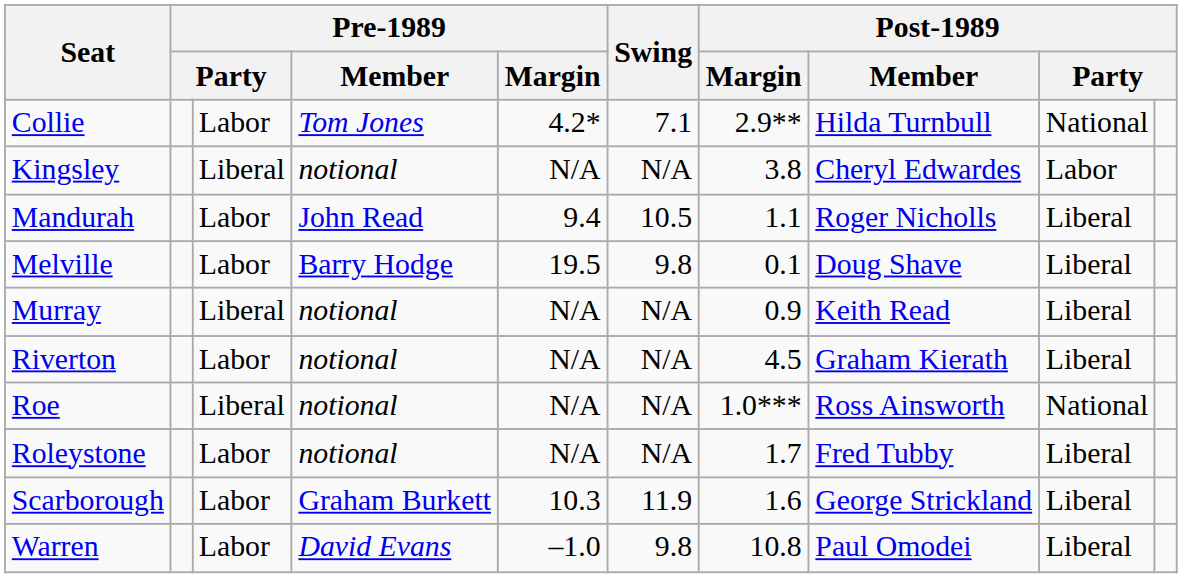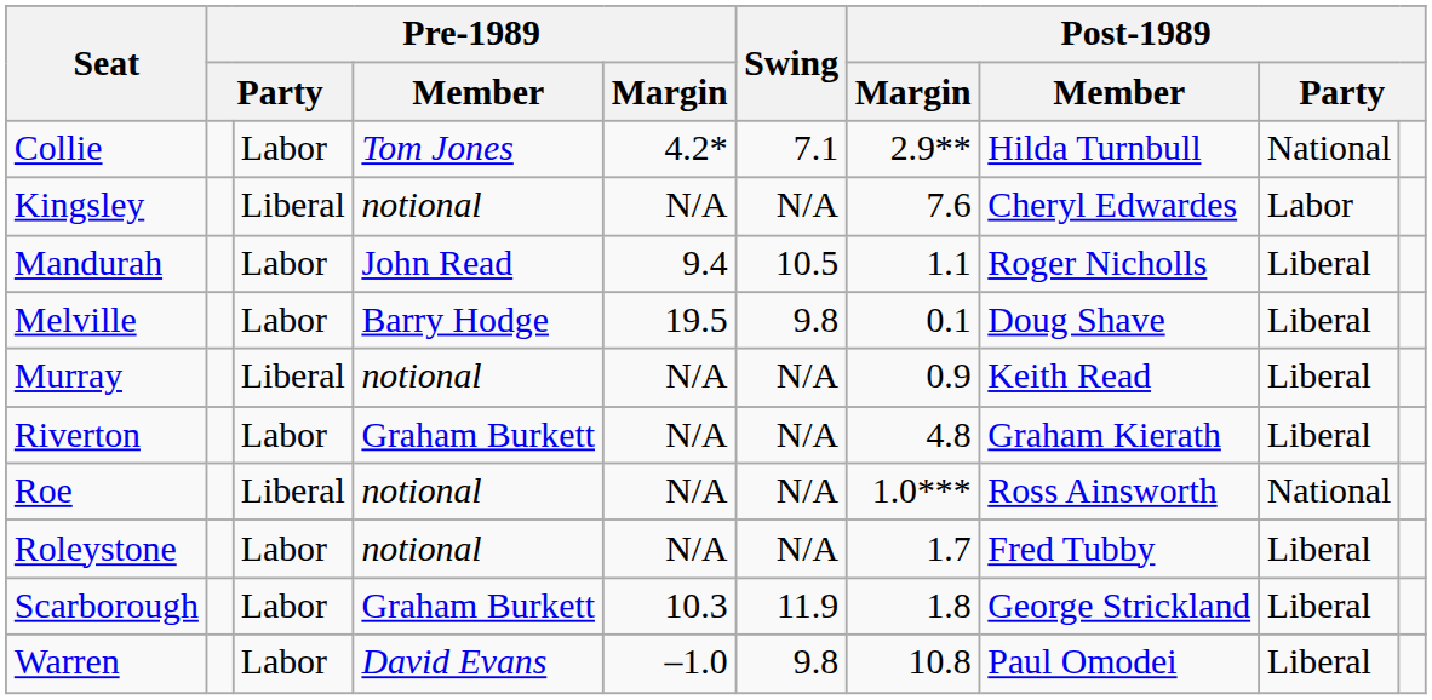 <table class="wikitable">
 <tr>
 <th rowspan="2">Seat</th>
 <th colspan="4">Pre-1989</th>
 <th rowspan="2">Swing</th>
 <th colspan="4">Post-1989</th>
 </tr>
 <tr>
 <th colspan="2">Party</th>
 <th>Member</th>
 <th>Margin</th>
 <th>Margin</th>
 <th>Member</th>
 <th colspan="2">Party</th>
 </tr>
 <tr>
 <td><a href='#'>Collie</a></td>
 <td> </td>
 <td>Labor</td>
 <td><em><a href='#'>Tom Jones</a></em></td>
 <td style="text-align:right;">4.2*</td>
 <td style="text-align:right;">7.1</td>
 <td style="text-align:right;">2.9**</td>
 <td><a href='#'>Hilda Turnbull</a></td>
 <td>National</td>
 <td> </td>
 </tr>
 <tr>
 <td><a href='#'>Kingsley</a></td>
 <td> </td>
 <td>Liberal</td>
 <td><em>notional</em></td>
 <td style="text-align:right;">N/A</td>
 <td style="text-align:right;">N/A</td>
-<td style="text-align:right;">3.8</td>
+<td style="text-align:right;">7.6</td>
 <td><a href='#'>Cheryl Edwardes</a></td>
 <td>Labor</td>
 <td> </td>
 </tr>
 <tr>
 <td><a href='#'>Mandurah</a></td>
 <td> </td>
 <td>Labor</td>
 <td><a href='#'>John Read</a></td>
 <td style="text-align:right;">9.4</td>
 <td style="text-align:right;">10.5</td>
 <td style="text-align:right;">1.1</td>
 <td><a href='#'>Roger Nicholls</a></td>
 <td>Liberal</td>
 <td> </td>
 </tr>
 <tr>
 <td><a href='#'>Melville</a></td>
 <td> </td>
 <td>Labor</td>
 <td><a href='#'>Barry Hodge</a></td>
 <td style="text-align:right;">19.5</td>
 <td style="text-align:right;">9.8</td>
 <td style="text-align:right;">0.1</td>
 <td><a href='#'>Doug Shave</a></td>
 <td>Liberal</td>
 <td> </td>
 </tr>
 <tr>
 <td><a href='#'>Murray</a></td>
 <td> </td>
 <td>Liberal</td>
 <td><em>notional</em></td>
 <td style="text-align:right;">N/A</td>
 <td style="text-align:right;">N/A</td>
 <td style="text-align:right;">0.9</td>
 <td><a href='#'>Keith Read</a></td>
 <td>Liberal</td>
 <td> </td>
 </tr>
 <tr>
 <td><a href='#'>Riverton</a></td>
 <td> </td>
 <td>Labor</td>
-<td><em>notional</em></td>
+<td><a href='#'>Graham Burkett</a></td>
 <td style="text-align:right;">N/A</td>
 <td style="text-align:right;">N/A</td>
-<td style="text-align:right;">4.5</td>
+<td style="text-align:right;">4.8</td>
 <td><a href='#'>Graham Kierath</a></td>
 <td>Liberal</td>
 <td> </td>
 </tr>
 <tr>
 <td><a href='#'>Roe</a></td>
 <td> </td>
 <td>Liberal</td>
 <td><em>notional</em></td>
 <td style="text-align:right;">N/A</td>
 <td style="text-align:right;">N/A</td>
 <td style="text-align:right;">1.0***</td>
 <td><a href='#'>Ross Ainsworth</a></td>
 <td>National</td>
 <td> </td>
 </tr>
 <tr>
 <td><a href='#'>Roleystone</a></td>
 <td> </td>
 <td>Labor</td>
 <td><em>notional</em></td>
 <td style="text-align:right;">N/A</td>
 <td style="text-align:right;">N/A</td>
 <td style="text-align:right;">1.7</td>
 <td><a href='#'>Fred Tubby</a></td>
 <td>Liberal</td>
 <td> </td>
 </tr>
 <tr>
 <td><a href='#'>Scarborough</a></td>
 <td> </td>
 <td>Labor</td>
 <td><a href='#'>Graham Burkett</a></td>
 <td style="text-align:right;">10.3</td>
 <td style="text-align:right;">11.9</td>
-<td style="text-align:right;">1.6</td>
+<td style="text-align:right;">1.8</td>
 <td><a href='#'>George Strickland</a></td>
 <td>Liberal</td>
 <td> </td>
 </tr>
 <tr>
 <td><a href='#'>Warren</a></td>
 <td> </td>
 <td>Labor</td>
 <td><em><a href='#'>David Evans</a></em></td>
 <td style="text-align:right;">–1.0</td>
 <td style="text-align:right;">9.8</td>
 <td style="text-align:right;">10.8</td>
 <td><a href='#'>Paul Omodei</a></td>
 <td>Liberal</td>
 <td> </td>
 </tr>
 </table>
